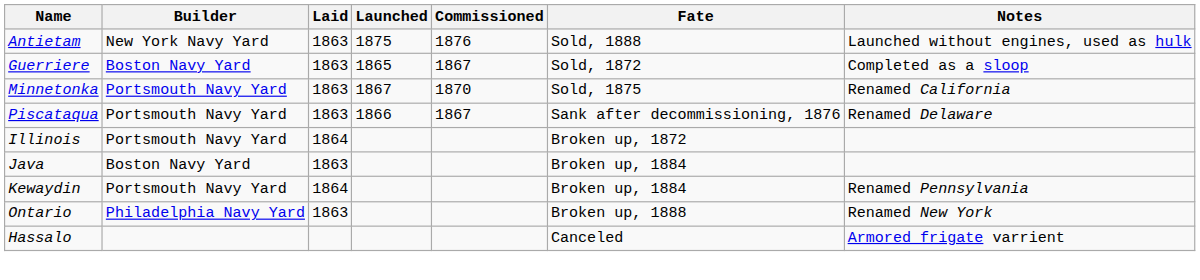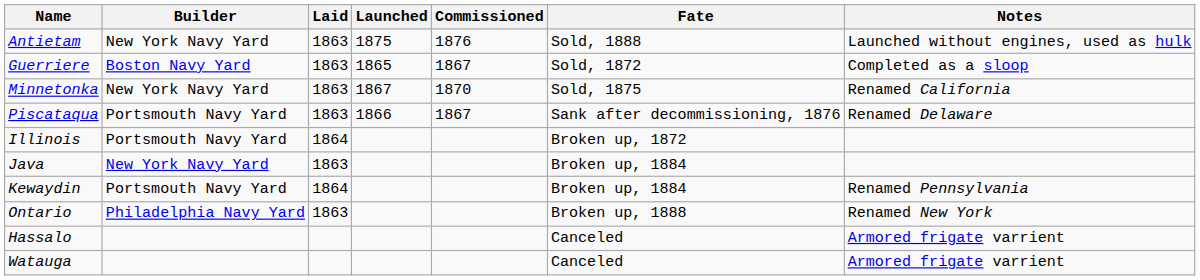 <table class="wikitable">
 <tr>
 <th>Name</th>
 <th>Builder</th>
 <th>Laid</th>
 <th>Launched</th>
 <th>Commissioned</th>
 <th>Fate</th>
 <th>Notes</th>
 </tr>
 <tr>
 <td><em><a href='#'>Antietam</a></em></td>
 <td>New York Navy Yard</td>
 <td>1863</td>
 <td>1875</td>
 <td>1876</td>
 <td>Sold, 1888</td>
 <td>Launched without engines, used as <a href='#'>hulk</a></td>
 </tr>
 <tr>
 <td><em><a href='#'>Guerriere</a></em></td>
 <td><a href='#'>Boston Navy Yard</a></td>
 <td>1863</td>
 <td>1865</td>
 <td>1867</td>
 <td>Sold, 1872</td>
 <td>Completed as a <a href='#'>sloop</a></td>
 </tr>
 <tr>
 <td><em><a href='#'>Minnetonka</a></em></td>
-<td><a href='#'>Portsmouth Navy Yard</a></td>
+<td>New York Navy Yard</td>
 <td>1863</td>
 <td>1867</td>
 <td>1870</td>
 <td>Sold, 1875</td>
 <td>Renamed <em>California</em></td>
 </tr>
 <tr>
 <td><em><a href='#'>Piscataqua</a></em></td>
 <td>Portsmouth Navy Yard</td>
 <td>1863</td>
 <td>1866</td>
 <td>1867</td>
 <td>Sank after decommissioning, 1876</td>
 <td>Renamed <em>Delaware</em></td>
 </tr>
 <tr>
 <td><em>Illinois</em></td>
 <td>Portsmouth Navy Yard</td>
 <td>1864</td>
 <td></td>
 <td></td>
 <td>Broken up, 1872</td>
 <td></td>
 </tr>
 <tr>
 <td><em>Java</em></td>
-<td>Boston Navy Yard</td>
+<td><a href='#'>New York Navy Yard</a></td>
 <td>1863</td>
 <td></td>
 <td></td>
 <td>Broken up, 1884</td>
 <td></td>
 </tr>
 <tr>
 <td><em>Kewaydin</em></td>
 <td>Portsmouth Navy Yard</td>
 <td>1864</td>
 <td></td>
 <td></td>
 <td>Broken up, 1884</td>
 <td>Renamed <em>Pennsylvania</em></td>
 </tr>
 <tr>
 <td><em>Ontario</em></td>
 <td><a href='#'>Philadelphia Navy Yard</a></td>
 <td>1863</td>
 <td></td>
 <td></td>
 <td>Broken up, 1888</td>
 <td>Renamed <em>New York</em></td>
 </tr>
 <tr>
 <td><em>Hassalo</em></td>
 <td></td>
 <td></td>
 <td></td>
 <td></td>
 <td>Canceled</td>
 <td><a href='#'>Armored frigate</a> varrient</td>
 </tr>
+<tr>
+<td><em>Watauga</em></td>
+<td></td>
+<td></td>
+<td></td>
+<td></td>
+<td>Canceled</td>
+<td><a href='#'>Armored frigate</a> varrient</td>
+</tr>
 </table>
